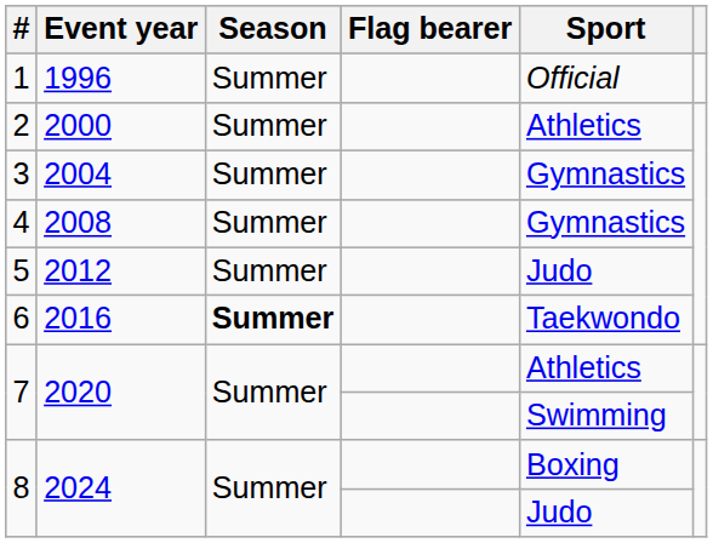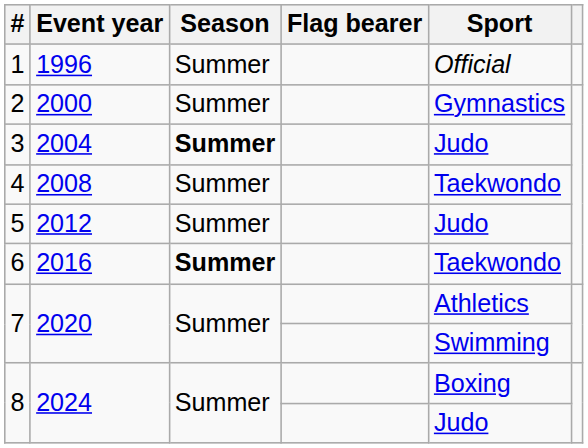 <table class="wikitable sortable">
 <tr>
 <th>#</th>
 <th>Event year</th>
 <th>Season</th>
 <th>Flag bearer</th>
 <th>Sport</th>
 <th></th>
 </tr>
 <tr>
 <td>1</td>
 <td><a href='#'>1996</a></td>
 <td>Summer</td>
 <td></td>
 <td><em>Official</em></td>
 <td></td>
 </tr>
 <tr>
 <td>2</td>
 <td><a href='#'>2000</a></td>
 <td>Summer</td>
 <td></td>
-<td><a href='#'>Athletics</a></td>
+<td><a href='#'>Gymnastics</a></td>
 <td rowspan=5></td>
 </tr>
 <tr>
 <td>3</td>
 <td><a href='#'>2004</a></td>
-<td>Summer</td>
+<td><strong>Summer</strong></td>
 <td></td>
-<td><a href='#'>Gymnastics</a></td>
+<td><a href='#'>Judo</a></td>
 </tr>
 <tr>
 <td>4</td>
 <td><a href='#'>2008</a></td>
 <td>Summer</td>
 <td></td>
-<td><a href='#'>Gymnastics</a></td>
+<td><a href='#'>Taekwondo</a></td>
 </tr>
 <tr>
 <td>5</td>
 <td><a href='#'>2012</a></td>
 <td>Summer</td>
 <td></td>
 <td><a href='#'>Judo</a></td>
 </tr>
 <tr>
 <td>6</td>
 <td><a href='#'>2016</a></td>
 <td><strong>Summer</strong></td>
 <td></td>
 <td><a href='#'>Taekwondo</a></td>
 </tr>
 <tr>
 <td rowspan=2>7</td>
 <td rowspan=2><a href='#'>2020</a></td>
 <td rowspan=2>Summer</td>
 <td></td>
 <td><a href='#'>Athletics</a></td>
 <td rowspan=2></td>
 </tr>
 <tr>
 <td></td>
 <td><a href='#'>Swimming</a></td>
 </tr>
 <tr>
 <td rowspan=2>8</td>
 <td rowspan=2><a href='#'>2024</a></td>
 <td rowspan=2>Summer</td>
 <td></td>
 <td><a href='#'>Boxing</a></td>
 <td rowspan=2></td>
 </tr>
 <tr>
 <td></td>
 <td><a href='#'>Judo</a></td>
 </tr>
 </table>
